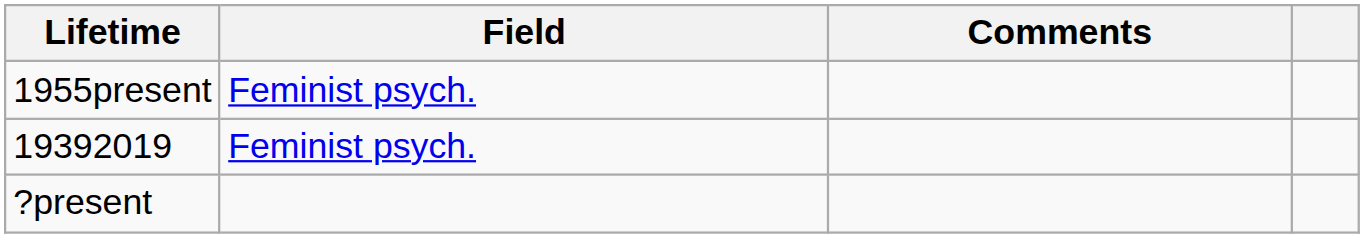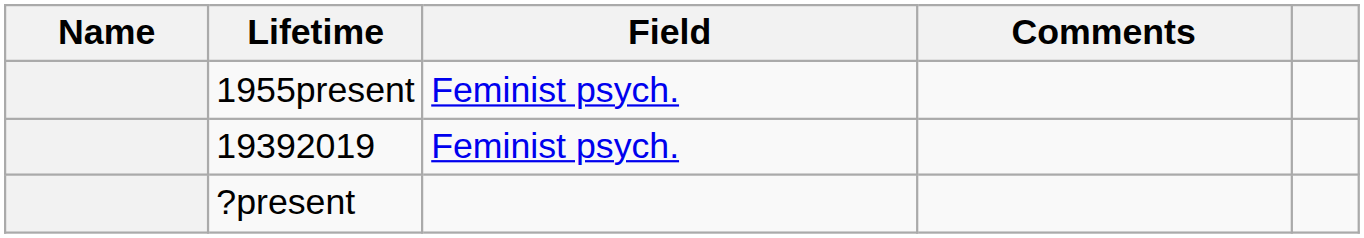 <table class="sortable wikitable plainrowheaders">
 <tr>
+<th width="15%" scope="col">Name</th>
 <th width="12%" scope="col">Lifetime</th>
 <th>Field</th>
 <th>Comments</th>
 <th class="unsortable" width="5%" scope="col"></th>
 </tr>
 <tr style="vertical-align: top;">
+<th scope="row"></th>
 <td>1955present</td>
 <td><a href='#'>Feminist psych.</a></td>
 <td></td>
 <td align="center"></td>
 </tr>
 <tr style="vertical-align: top;">
+<th scope="row"></th>
 <td>19392019</td>
 <td><a href='#'>Feminist psych.</a></td>
 <td></td>
 <td align="center"></td>
 </tr>
 <tr style="vertical-align: top;">
+<th scope="row"></th>
 <td>?present</td>
 <td></td>
 <td></td>
 <td align="center"></td>
 </tr>
 </table>
